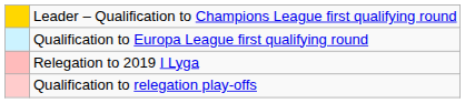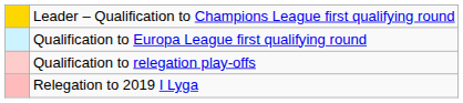 <table class="wikitable">
 <tr>
 <td style="width:20px; background:gold;"></td>
 <td>Leader – Qualification to <a href='#'>Champions League first qualifying round</a></td>
 </tr>
 <tr>
 <td style="width:20px; background:#CCF3FF;"></td>
 <td>Qualification to <a href='#'>Europa League first qualifying round</a></td>
 </tr>
 <tr>
+<td style="width:20px; background:#FFCCCC;"></td>
+<td>Qualification to <a href='#'>relegation play-offs</a></td>
+</tr>
+<tr>
 <td style="width:20px; background:#FFBBBB;"></td>
 <td>Relegation to 2019 <a href='#'>I Lyga</a></td>
 </tr>
-<tr>
-<td style="width:20px; background:#FFCCCC;"></td>
-<td>Qualification to <a href='#'>relegation play-offs</a></td>
-</tr>
 </table>
